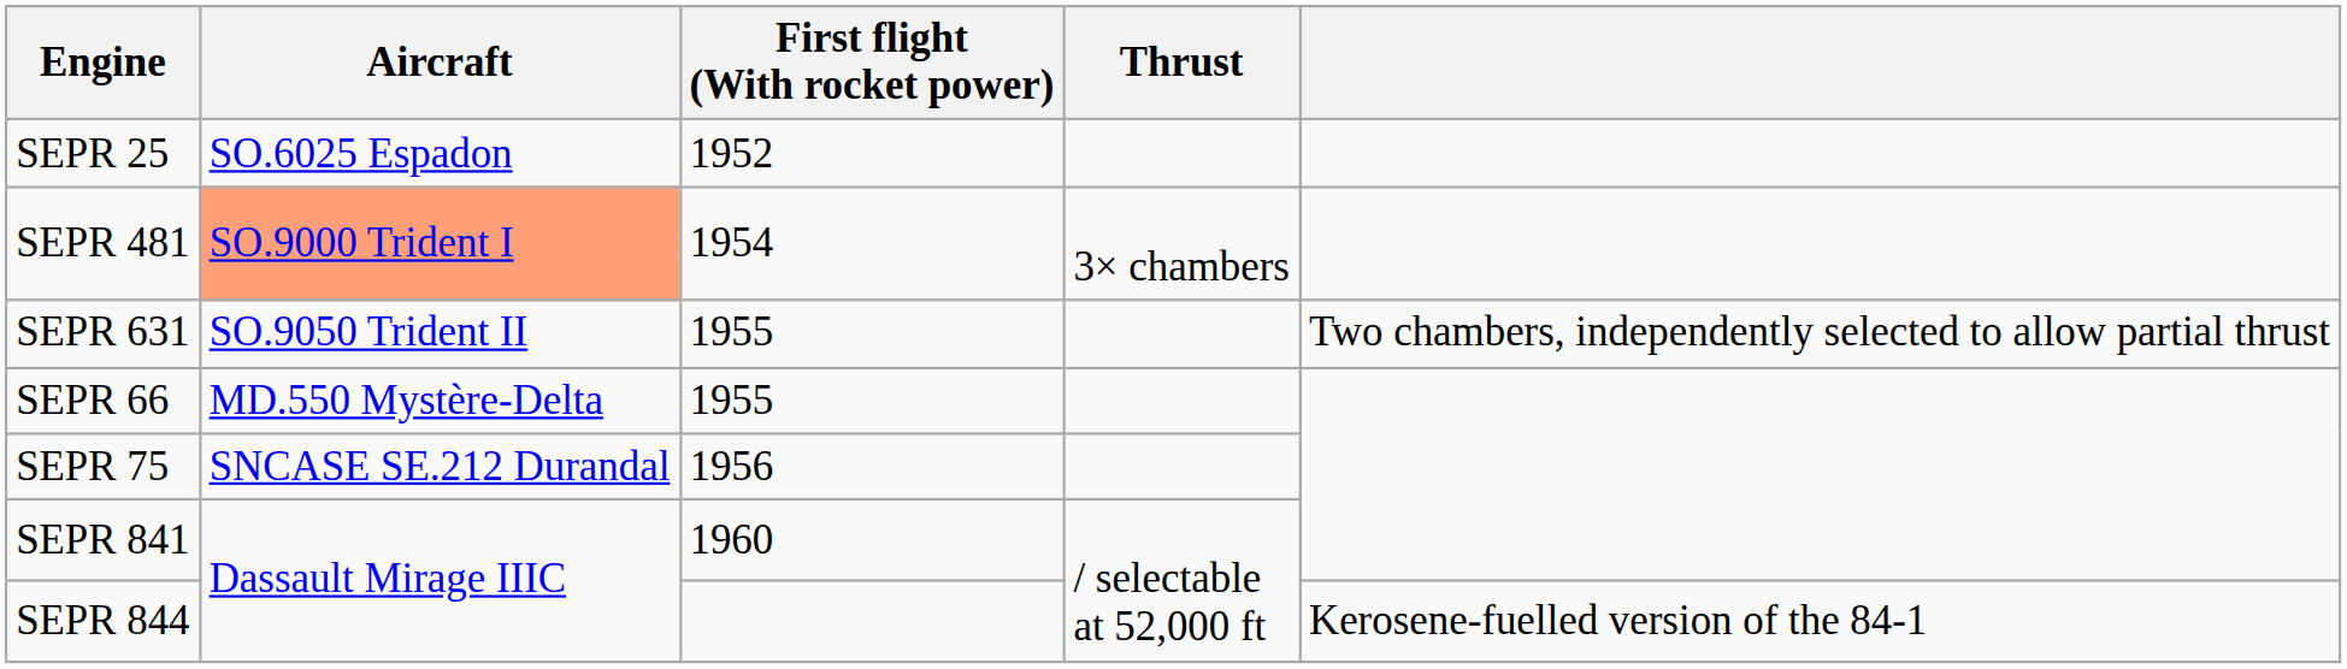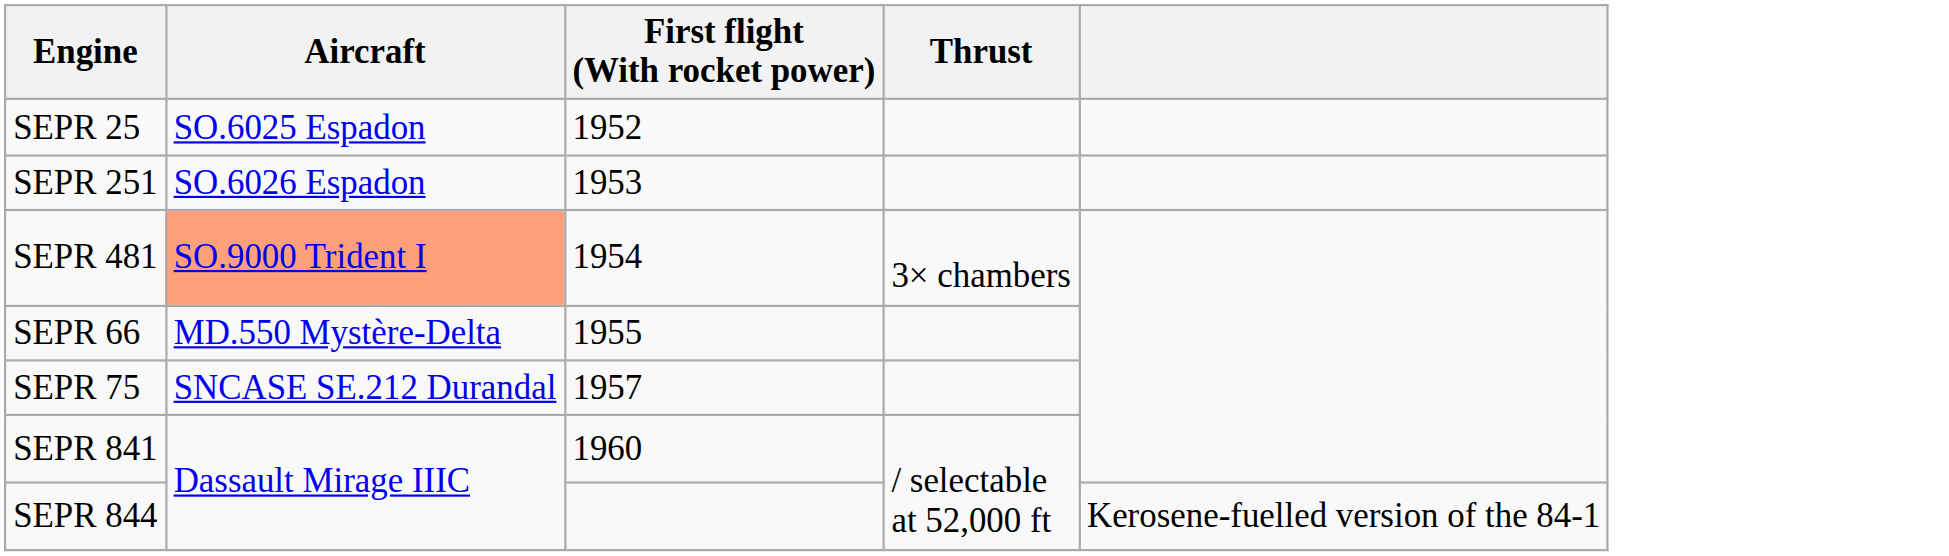 <table class="wikitable">
 <tr>
 <th>Engine</th>
 <th>Aircraft</th>
 <th>First flight <br>(With rocket power)</th>
 <th>Thrust</th>
 <th></th>
 </tr>
 <tr>
 <td>SEPR 25</td>
 <td><a href='#'>SO.6025 Espadon</a></td>
 <td>1952</td>
 <td></td>
 <td></td>
 </tr>
 <tr>
+<td>SEPR 251</td>
+<td><a href='#'>SO.6026 Espadon</a></td>
+<td>1953</td>
+<td></td>
+<td></td>
+</tr>
+<tr>
 <td>SEPR 481</td>
 <td style="background: lightsalmon;"><a href='#'>SO.9000 Trident I</a></td>
 <td>1954</td>
 <td> <br> 3× chambers</td>
-</tr>
-<tr>
-<td>SEPR 631</td>
-<td><a href='#'>SO.9050 Trident II</a></td>
-<td>1955</td>
-<td></td>
-<td>Two chambers, independently selected to allow partial thrust</td>
 </tr>
 <tr>
 <td>SEPR 66</td>
 <td><a href='#'>MD.550 Mystère-Delta</a></td>
 <td>1955</td>
 <td></td>
 </tr>
 <tr>
 <td>SEPR 75</td>
 <td><a href='#'>SNCASE SE.212 Durandal</a></td>
-<td>1956</td>
+<td>1957</td>
 <td></td>
 </tr>
 <tr>
 <td>SEPR 841</td>
 <td rowspan=2><a href='#'>Dassault Mirage IIIC</a></td>
 <td>1960</td>
 <td rowspan=2><br> /  selectable <br>  at 52,000 ft  </td>
 </tr>
 <tr>
 <td>SEPR 844</td>
 <td></td>
 <td>Kerosene-fuelled version of the 84-1</td>
 </tr>
 </table>
